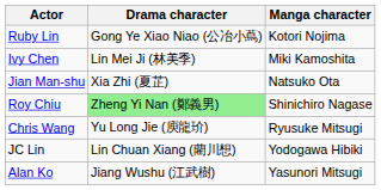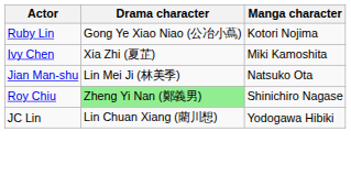 <table class="wikitable">
 <tr>
 <th>Actor</th>
 <th>Drama character</th>
 <th>Manga character</th>
 </tr>
 <tr>
 <td><a href='#'>Ruby Lin</a></td>
 <td>Gong Ye Xiao Niao (公冶小蔦)</td>
 <td>Kotori Nojima</td>
 </tr>
 <tr>
 <td><a href='#'>Ivy Chen</a></td>
-<td>Lin Mei Ji (林美季)</td>
+<td>Xia Zhi (夏芷)</td>
 <td>Miki Kamoshita</td>
 </tr>
 <tr>
 <td><a href='#'>Jian Man-shu</a></td>
-<td>Xia Zhi (夏芷)</td>
+<td>Lin Mei Ji (林美季)</td>
 <td>Natsuko Ota</td>
 </tr>
 <tr>
 <td><a href='#'>Roy Chiu</a></td>
 <td style="background: lightgreen;">Zheng Yi Nan (鄭義男)</td>
 <td>Shinichiro Nagase</td>
 </tr>
 <tr>
-<td><a href='#'>Chris Wang</a></td>
-<td>Yu Long Jie (庾龍玠)</td>
-<td>Ryusuke Mitsugi</td>
-</tr>
-<tr>
 <td>JC Lin</td>
 <td>Lin Chuan Xiang (藺川想)</td>
 <td>Yodogawa Hibiki</td>
 </tr>
-<tr>
-<td><a href='#'>Alan Ko</a></td>
-<td>Jiang Wushu (江武樹)</td>
-<td>Yasunori Mitsugi</td>
-</tr>
 </table>
